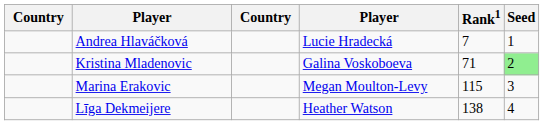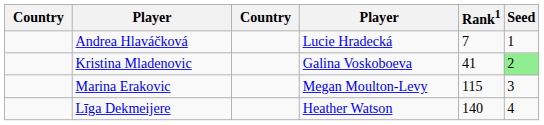 <table class="sortable wikitable">
 <tr>
 <th width="70">Country</th>
 <th width="175">Player</th>
 <th width="70">Country</th>
 <th width="175">Player</th>
 <th>Rank<sup>1</sup></th>
 <th>Seed</th>
 </tr>
 <tr>
 <td></td>
 <td><a href='#'>Andrea Hlaváčková</a></td>
 <td></td>
 <td><a href='#'>Lucie Hradecká</a></td>
 <td>7</td>
 <td>1</td>
 </tr>
 <tr>
 <td></td>
 <td><a href='#'>Kristina Mladenovic</a></td>
 <td></td>
 <td><a href='#'>Galina Voskoboeva</a></td>
-<td>71</td>
+<td>41</td>
 <td style="background: lightgreen;">2</td>
 </tr>
 <tr>
 <td></td>
 <td><a href='#'>Marina Erakovic</a></td>
 <td></td>
 <td><a href='#'>Megan Moulton-Levy</a></td>
 <td>115</td>
 <td>3</td>
 </tr>
 <tr>
 <td></td>
 <td><a href='#'>Līga Dekmeijere</a></td>
 <td></td>
 <td><a href='#'>Heather Watson</a></td>
-<td>138</td>
+<td>140</td>
 <td>4</td>
 </tr>
 </table>
